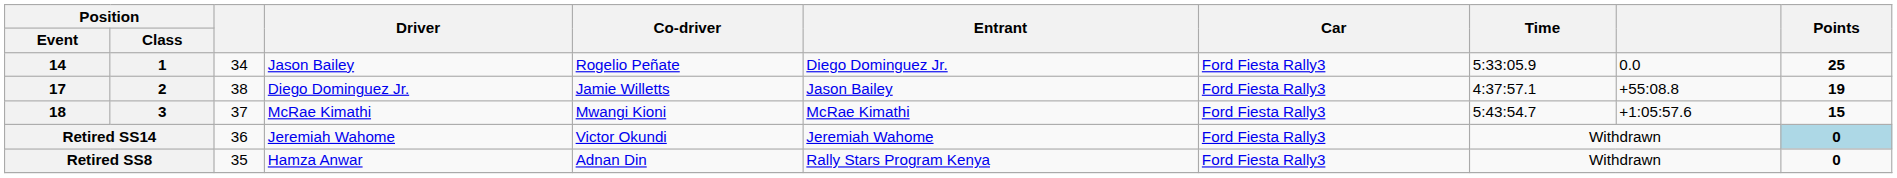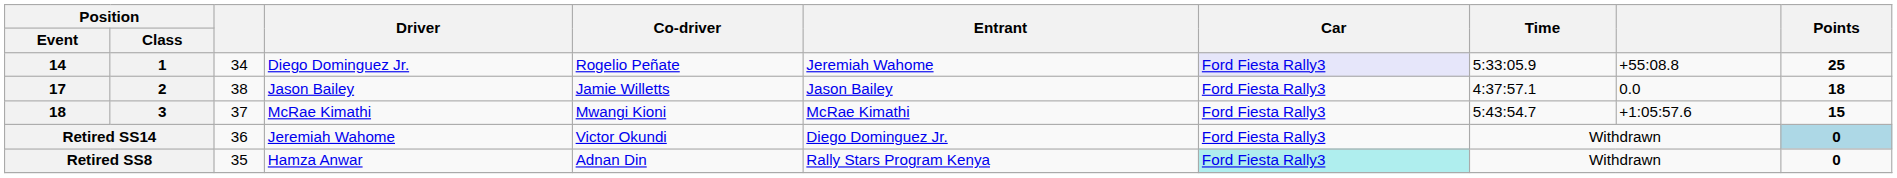 <table class="wikitable" width=85% style="font-size: 85%;">
 <tr>
 <th colspan="2">Position</th>
 <th rowspan="2"></th>
 <th rowspan="2">Driver</th>
 <th rowspan="2">Co-driver</th>
 <th rowspan="2">Entrant</th>
 <th rowspan="2">Car</th>
 <th rowspan="2">Time</th>
 <th rowspan="2"></th>
 <th rowspan="2">Points</th>
 </tr>
 <tr>
 <th>Event</th>
 <th>Class</th>
 </tr>
 <tr>
 <th>14</th>
 <th>1</th>
 <td align="center">34</td>
-<td><a href='#'>Jason Bailey</a></td>
+<td><a href='#'>Diego Dominguez Jr.</a></td>
 <td><a href='#'>Rogelio Peñate</a></td>
-<td><a href='#'>Diego Dominguez Jr.</a></td>
-<td><a href='#'>Ford Fiesta Rally3</a></td>
+<td><a href='#'>Jeremiah Wahome</a></td>
+<td style="background: lavender;"><a href='#'>Ford Fiesta Rally3</a></td>
 <td>5:33:05.9</td>
-<td>0.0</td>
+<td>+55:08.8</td>
 <td align="center"><strong>25</strong></td>
 </tr>
 <tr>
 <th>17</th>
 <th>2</th>
 <td align="center">38</td>
-<td><a href='#'>Diego Dominguez Jr.</a></td>
+<td><a href='#'>Jason Bailey</a></td>
 <td><a href='#'>Jamie Willetts</a></td>
 <td><a href='#'>Jason Bailey</a></td>
 <td><a href='#'>Ford Fiesta Rally3</a></td>
 <td>4:37:57.1</td>
-<td>+55:08.8</td>
-<td align="center"><strong>19</strong></td>
+<td>0.0</td>
+<td align="center"><strong>18</strong></td>
 </tr>
 <tr>
 <th>18</th>
 <th>3</th>
 <td align="center">37</td>
 <td><a href='#'>McRae Kimathi</a></td>
 <td><a href='#'>Mwangi Kioni</a></td>
 <td><a href='#'>McRae Kimathi</a></td>
 <td><a href='#'>Ford Fiesta Rally3</a></td>
 <td>5:43:54.7</td>
 <td>+1:05:57.6</td>
 <td align="center"><strong>15</strong></td>
 </tr>
 <tr>
 <th colspan="2">Retired SS14</th>
 <td align="center">36</td>
 <td><a href='#'>Jeremiah Wahome</a></td>
 <td><a href='#'>Victor Okundi</a></td>
-<td><a href='#'>Jeremiah Wahome</a></td>
+<td><a href='#'>Diego Dominguez Jr.</a></td>
 <td><a href='#'>Ford Fiesta Rally3</a></td>
 <td colspan="2" align="center">Withdrawn</td>
 <td align="center" style="background: lightblue;"><strong>0</strong></td>
 </tr>
 <tr>
 <th colspan="2">Retired SS8</th>
 <td align="center">35</td>
 <td><a href='#'>Hamza Anwar</a></td>
 <td><a href='#'>Adnan Din</a></td>
 <td><a href='#'>Rally Stars Program Kenya</a></td>
-<td><a href='#'>Ford Fiesta Rally3</a></td>
+<td style="background: paleturquoise;"><a href='#'>Ford Fiesta Rally3</a></td>
 <td colspan="2" align="center">Withdrawn</td>
 <td align="center"><strong>0</strong></td>
 </tr>
 <tr>
 </tr>
 </table>
